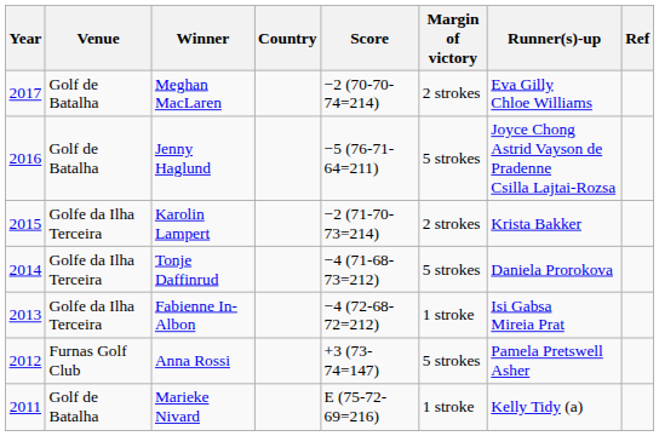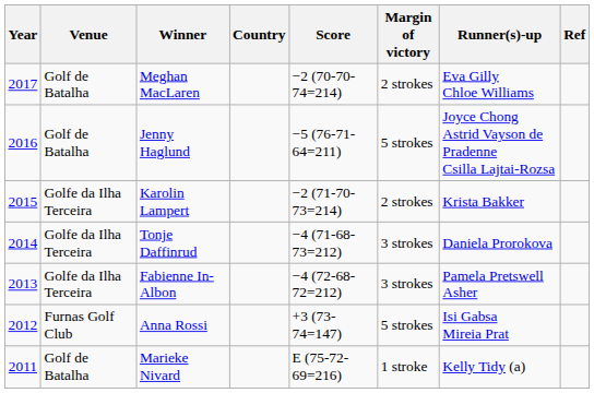 <table class=wikitable style="font-size:95%">
 <tr>
 <th>Year</th>
 <th>Venue</th>
 <th>Winner</th>
 <th>Country</th>
 <th>Score</th>
 <th>Margin of<br>victory</th>
 <th>Runner(s)-up</th>
 <th>Ref</th>
 </tr>
 <tr>
 <td align=center><a href='#'>2017</a></td>
 <td>Golf de Batalha</td>
 <td><a href='#'>Meghan MacLaren</a></td>
 <td></td>
 <td>−2 (70-70-74=214)</td>
 <td>2 strokes</td>
 <td> <a href='#'>Eva Gilly</a><br> <a href='#'>Chloe Williams</a></td>
 <td></td>
 </tr>
 <tr>
 <td align=center><a href='#'>2016</a></td>
 <td>Golf de Batalha</td>
 <td><a href='#'>Jenny Haglund</a></td>
 <td></td>
 <td>−5 (76-71-64=211)</td>
 <td>5 strokes</td>
 <td> <a href='#'>Joyce Chong</a><br> <a href='#'>Astrid Vayson de Pradenne</a><br> <a href='#'>Csilla Lajtai-Rozsa</a></td>
 <td></td>
 </tr>
 <tr>
 <td align=center><a href='#'>2015</a></td>
 <td>Golfe da Ilha Terceira</td>
 <td><a href='#'>Karolin Lampert</a></td>
 <td></td>
 <td>−2 (71-70-73=214)</td>
 <td>2 strokes</td>
 <td> <a href='#'>Krista Bakker</a></td>
 <td></td>
 </tr>
 <tr>
 <td align=center><a href='#'>2014</a></td>
 <td>Golfe da Ilha Terceira</td>
 <td><a href='#'>Tonje Daffinrud</a></td>
 <td></td>
 <td>−4 (71-68-73=212)</td>
-<td>5 strokes</td>
+<td>3 strokes</td>
 <td> <a href='#'>Daniela Prorokova</a></td>
 <td></td>
 </tr>
 <tr>
 <td align=center><a href='#'>2013</a></td>
 <td>Golfe da Ilha Terceira</td>
 <td><a href='#'>Fabienne In-Albon</a></td>
 <td></td>
 <td>−4 (72-68-72=212)</td>
-<td>1 stroke</td>
-<td> <a href='#'>Isi Gabsa</a><br> <a href='#'>Mireia Prat</a></td>
+<td>3 strokes</td>
+<td> <a href='#'>Pamela Pretswell Asher</a></td>
 <td></td>
 </tr>
 <tr>
 <td align=center><a href='#'>2012</a></td>
 <td>Furnas Golf Club</td>
 <td><a href='#'>Anna Rossi</a></td>
 <td></td>
 <td>+3 (73-74=147)</td>
 <td>5 strokes</td>
-<td> <a href='#'>Pamela Pretswell Asher</a></td>
+<td> <a href='#'>Isi Gabsa</a><br> <a href='#'>Mireia Prat</a></td>
 <td></td>
 </tr>
 <tr>
 <td align=center><a href='#'>2011</a></td>
 <td>Golf de Batalha</td>
 <td><a href='#'>Marieke Nivard</a></td>
 <td></td>
 <td>E (75-72-69=216)</td>
 <td>1 stroke</td>
 <td> <a href='#'>Kelly Tidy</a> (a)</td>
 <td></td>
 </tr>
 </table>
